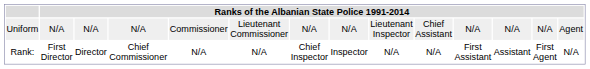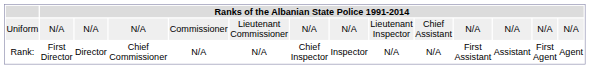 <table style="width:50%; border:1px solid #8888aa; background:#fff; padding:0; font-size:90%; margin:0 12px 12px 0; text-align:center;">
 <tr style="background:#DCDCDC;">
 <th></th>
 <th colspan="13">Ranks of the Albanian State Police 1991-2014</th>
 </tr>
 <tr style="text-align:center; background:#efefef;">
 <td>Uniform</td>
 <td style="vertical-align: middle">N/A</td>
 <td style="vertical-align: middle">N/A</td>
 <td style="vertical-align: middle">N/A</td>
 <td>Commissioner <br> </td>
 <td>Lieutenant Commissioner<br> </td>
 <td style="vertical-align: middle">N/A</td>
 <td style="vertical-align: middle">N/A</td>
 <td>Lieutenant Inspector <br> </td>
 <td>Chief Assistant <br> </td>
 <td style="vertical-align: middle">N/A</td>
 <td style="vertical-align: middle">N/A</td>
 <td style="vertical-align: middle">N/A</td>
-<td>Agent <br> </td>
+<td style="vertical-align: middle">N/A</td>
 </tr>
 <tr>
 <td>Rank:</td>
 <td>First Director <br> </td>
 <td>Director <br> </td>
 <td>Chief Commissioner <br> </td>
 <td style="vertical-align: middle">N/A</td>
 <td style="vertical-align: middle">N/A</td>
 <td>Chief Inspector <br> </td>
 <td>Inspector <br> </td>
 <td style="vertical-align: middle">N/A</td>
 <td style="vertical-align: middle">N/A</td>
 <td>First Assistant <br> </td>
 <td>Assistant <br> </td>
 <td>First Agent <br> </td>
-<td style="vertical-align: middle">N/A</td>
+<td>Agent <br> </td>
 </tr>
 </table>
